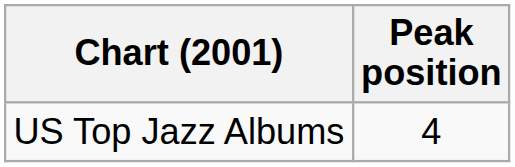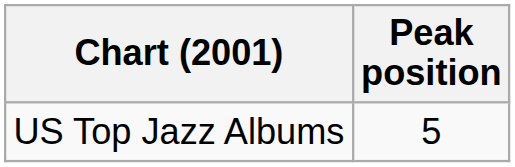 <table class="wikitable">
 <tr>
 <th>Chart (2001)</th>
 <th>Peak<br>position</th>
 </tr>
 <tr>
 <td>US Top Jazz Albums</td>
-<td style="text-align:center">4</td>
+<td style="text-align:center">5</td>
 </tr>
 </table>
